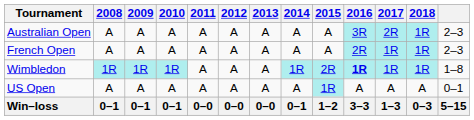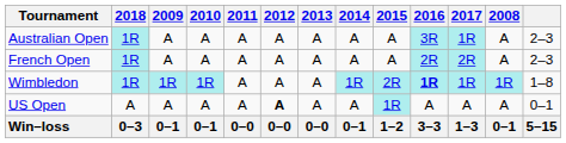 <table class=wikitable style=text-align:center>
 <tr>
 <th>Tournament</th>
-<th style="width:34px;"><a href='#'>2008</a></th>
+<th width=34><a href='#'>2018</a></th>
 <th width=34><a href='#'>2009</a></th>
 <th width=34><a href='#'>2010</a></th>
 <th width=34><a href='#'>2011</a></th>
 <th width=34><a href='#'>2012</a></th>
 <th width=34><a href='#'>2013</a></th>
 <th width=34><a href='#'>2014</a></th>
 <th width=34><a href='#'>2015</a></th>
 <th width=34><a href='#'>2016</a></th>
 <th width=34><a href='#'>2017</a></th>
-<th width=34><a href='#'>2018</a></th>
+<th style="width:34px;"><a href='#'>2008</a></th>
 <th></th>
 </tr>
 <tr>
 <td align=left><a href='#'>Australian Open</a></td>
-<td>A</td>
+<td bgcolor="#afeeee"><a href='#'>1R</a></td>
 <td>A</td>
 <td>A</td>
 <td>A</td>
 <td>A</td>
 <td>A</td>
 <td>A</td>
 <td>A</td>
 <td bgcolor="#afeeee"><a href='#'>3R</a></td>
-<td bgcolor="#afeeee"><a href='#'>2R</a></td>
 <td bgcolor="#afeeee"><a href='#'>1R</a></td>
+<td>A</td>
 <td>2–3</td>
 </tr>
 <tr>
 <td align=left><a href='#'>French Open</a></td>
-<td>A</td>
+<td bgcolor="#afeeee"><a href='#'>1R</a></td>
 <td>A</td>
 <td>A</td>
 <td>A</td>
 <td>A</td>
 <td>A</td>
 <td>A</td>
 <td>A</td>
 <td bgcolor="#afeeee"><a href='#'>2R</a></td>
-<td bgcolor="#afeeee"><a href='#'>1R</a></td>
-<td bgcolor="#afeeee"><a href='#'>1R</a></td>
+<td bgcolor="#afeeee"><a href='#'>2R</a></td>
+<td>A</td>
 <td>2–3</td>
 </tr>
 <tr>
 <td align=left><a href='#'>Wimbledon</a></td>
 <td bgcolor="#afeeee"><a href='#'>1R</a></td>
 <td bgcolor="#afeeee"><a href='#'>1R</a></td>
 <td bgcolor="#afeeee"><a href='#'>1R</a></td>
 <td>A</td>
 <td>A</td>
 <td>A</td>
 <td bgcolor="#afeeee"><a href='#'>1R</a></td>
 <td bgcolor="#afeeee"><a href='#'>2R</a></td>
 <td bgcolor="#afeeee"><strong><a href='#'>1R</a></strong></td>
 <td bgcolor="#afeeee"><a href='#'>1R</a></td>
 <td bgcolor="#afeeee"><a href='#'>1R</a></td>
 <td>1–8</td>
 </tr>
 <tr>
 <td align=left><a href='#'>US Open</a></td>
 <td>A</td>
 <td>A</td>
 <td>A</td>
 <td>A</td>
-<td>A</td>
+<td><strong>A</strong></td>
 <td>A</td>
 <td>A</td>
 <td bgcolor="#afeeee"><a href='#'>1R</a></td>
 <td>A</td>
 <td>A</td>
 <td>A</td>
 <td>0–1</td>
 </tr>
 <tr style="background:#efefef; font-weight:bold;">
 <th style=text-align:left>Win–loss</th>
-<th>0–1</th>
+<th>0–3</th>
 <th>0–1</th>
 <th>0–1</th>
 <th>0–0</th>
 <th>0–0</th>
 <th>0–0</th>
 <th>0–1</th>
 <th>1–2</th>
 <th>3–3</th>
 <th>1–3</th>
-<th>0–3</th>
+<th>0–1</th>
 <th>5–15</th>
 </tr>
 </table>
